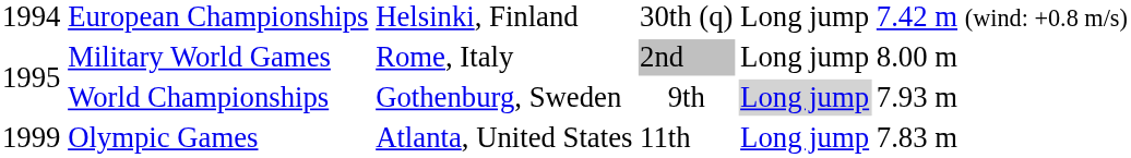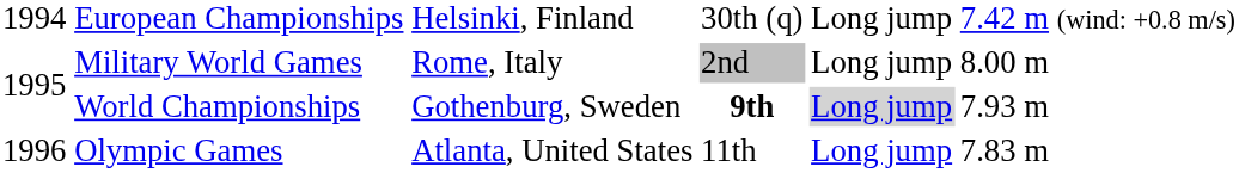 <table>
 <tr>
 <td>1994</td>
 <td><a href='#'>European Championships</a></td>
 <td><a href='#'>Helsinki</a>, Finland</td>
 <td>30th (q)</td>
 <td>Long jump</td>
 <td><a href='#'>7.42 m</a> <small>(wind: +0.8 m/s)</small></td>
 </tr>
 <tr>
 <td rowspan=2>1995</td>
 <td><a href='#'>Military World Games</a></td>
 <td><a href='#'>Rome</a>, Italy</td>
 <td bgcolor="silver">2nd</td>
 <td>Long jump</td>
 <td>8.00 m</td>
 </tr>
 <tr>
 <td><a href='#'>World Championships</a></td>
 <td><a href='#'>Gothenburg</a>, Sweden</td>
-<td align="center">9th</td>
+<td align="center"><strong>9th</strong></td>
 <td style="background: lightgrey;"><a href='#'>Long jump</a></td>
 <td>7.93 m</td>
 </tr>
 <tr>
-<td>1999</td>
+<td>1996</td>
 <td><a href='#'>Olympic Games</a></td>
 <td><a href='#'>Atlanta</a>, United States</td>
 <td>11th</td>
 <td><a href='#'>Long jump</a></td>
 <td>7.83 m</td>
 </tr>
 </table>
